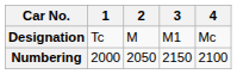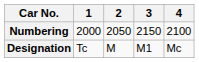 <table class="wikitable">
 <tr>
 <th>Car No.</th>
 <th>1</th>
 <th>2</th>
 <th>3</th>
 <th>4</th>
 </tr>
 <tr>
+<th>Numbering</th>
+<td>2000</td>
+<td>2050</td>
+<td>2150</td>
+<td>2100</td>
+</tr>
+<tr>
 <th>Designation</th>
 <td>Tc</td>
 <td>M</td>
 <td>M1</td>
 <td>Mc</td>
 </tr>
-<tr>
-<th>Numbering</th>
-<td>2000</td>
-<td>2050</td>
-<td>2150</td>
-<td>2100</td>
-</tr>
 </table>
